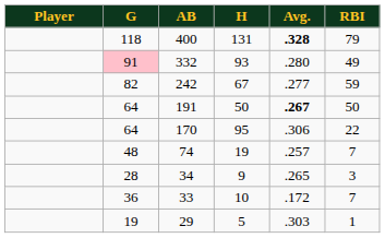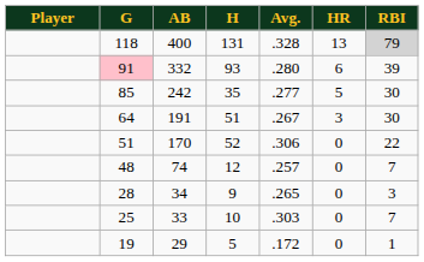 <table class="wikitable sortable">
 <tr>
 <th style="background:#0C371D;color:#ffc322;" width="16%">Player</th>
 <th style="background:#0C371D;color:#ffc322;" width="9%">G</th>
 <th style="background:#0C371D;color:#ffc322;" width="9%">AB</th>
 <th style="background:#0C371D;color:#ffc322;" width="9%">H</th>
 <th style="background:#0C371D;color:#ffc322;" width="9%">Avg.</th>
+<th style="background:#0C371D;color:#ffc322;" width="9%">HR</th>
 <th style="background:#0C371D;color:#ffc322;" width="9%">RBI</th>
 </tr>
 <tr align="center">
 <td></td>
 <td>118</td>
 <td>400</td>
 <td>131</td>
-<td><strong>.328</strong></td>
-<td>79</td>
+<td>.328</td>
+<td>13</td>
+<td style="background: lightgrey;">79</td>
 </tr>
 <tr align="center">
 <td></td>
 <td style="background: pink;">91</td>
 <td>332</td>
 <td>93</td>
 <td>.280</td>
-<td>49</td>
+<td>6</td>
+<td>39</td>
 </tr>
 <tr align="center">
 <td></td>
-<td>82</td>
+<td>85</td>
 <td>242</td>
-<td>67</td>
+<td>35</td>
 <td>.277</td>
-<td>59</td>
+<td>5</td>
+<td>30</td>
 </tr>
 <tr align="center">
 <td></td>
 <td>64</td>
 <td>191</td>
-<td>50</td>
-<td><strong>.267</strong></td>
-<td>50</td>
+<td>51</td>
+<td>.267</td>
+<td>3</td>
+<td>30</td>
 </tr>
 <tr align="center">
 <td></td>
-<td>64</td>
+<td>51</td>
 <td>170</td>
-<td>95</td>
+<td>52</td>
 <td>.306</td>
+<td>0</td>
 <td>22</td>
 </tr>
 <tr align="center">
 <td></td>
 <td>48</td>
 <td>74</td>
-<td>19</td>
+<td>12</td>
 <td>.257</td>
+<td>0</td>
 <td>7</td>
 </tr>
 <tr align="center">
 <td></td>
 <td>28</td>
 <td>34</td>
 <td>9</td>
 <td>.265</td>
+<td>0</td>
 <td>3</td>
 </tr>
 <tr align="center">
 <td></td>
-<td>36</td>
+<td>25</td>
 <td>33</td>
 <td>10</td>
-<td>.172</td>
+<td>.303</td>
+<td>0</td>
 <td>7</td>
 </tr>
 <tr align="center">
 <td></td>
 <td>19</td>
 <td>29</td>
 <td>5</td>
-<td>.303</td>
+<td>.172</td>
+<td>0</td>
 <td>1</td>
 </tr>
 </table>
